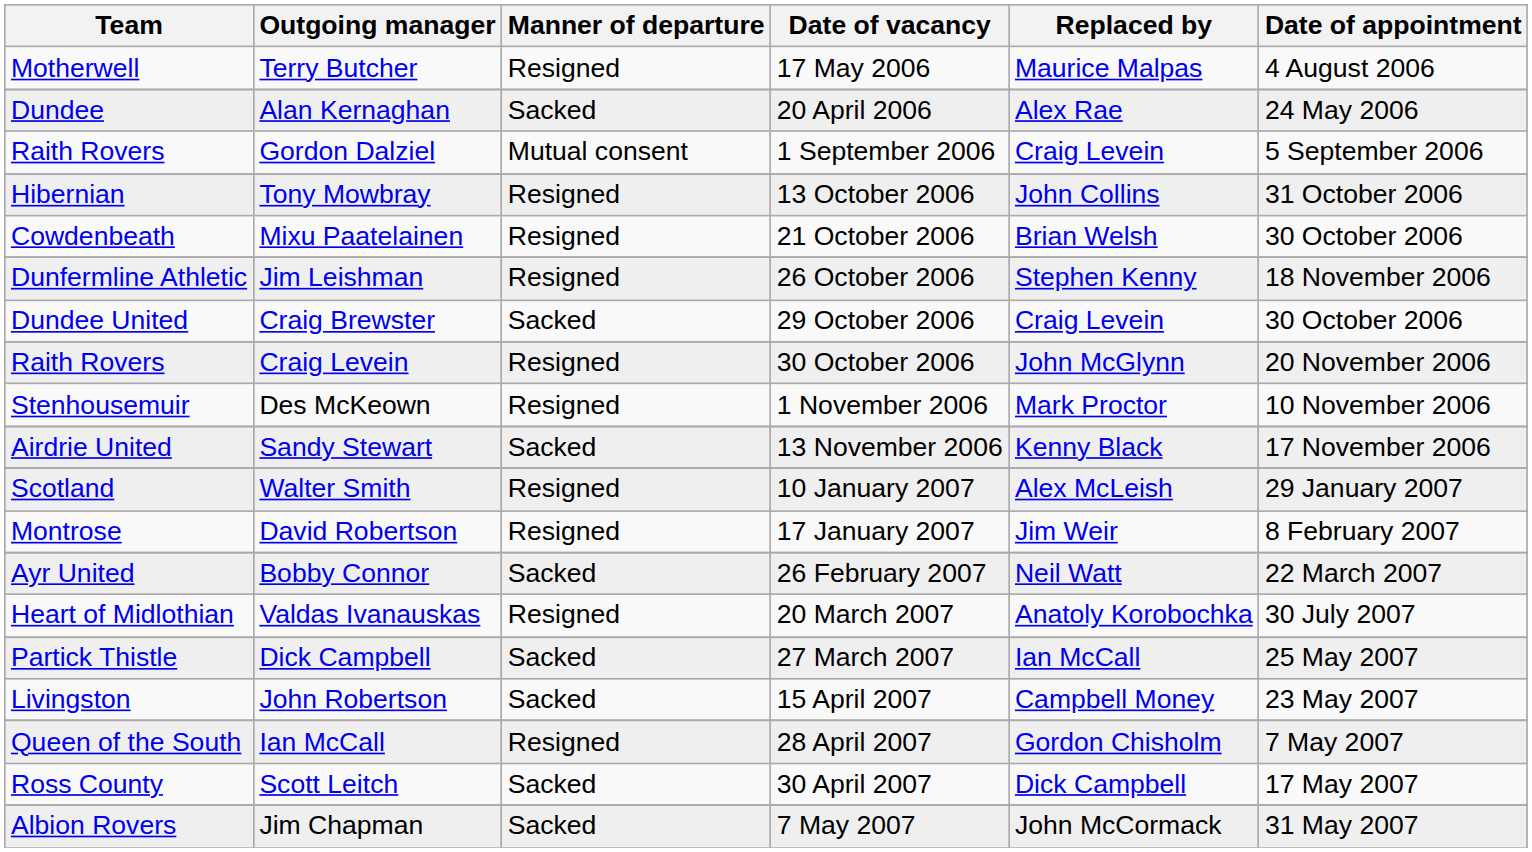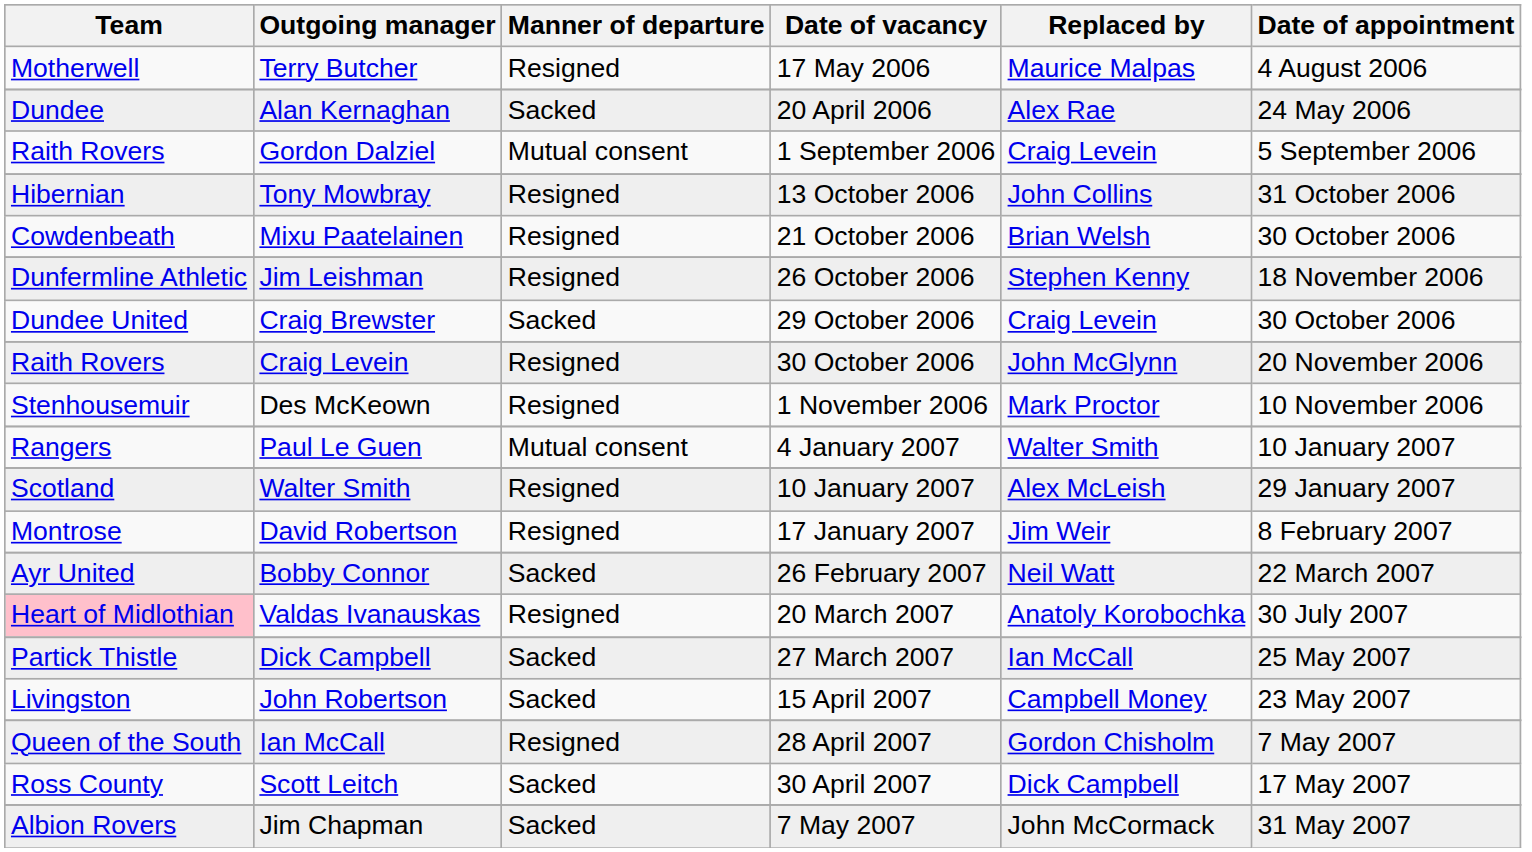 <table class="wikitable">
 <tr>
 <th>Team</th>
 <th>Outgoing manager</th>
 <th>Manner of departure</th>
 <th>Date of vacancy</th>
 <th>Replaced by</th>
 <th>Date of appointment</th>
 </tr>
 <tr>
 <td><a href='#'>Motherwell</a></td>
 <td> <a href='#'>Terry Butcher</a></td>
 <td>Resigned</td>
 <td>17 May 2006</td>
 <td> <a href='#'>Maurice Malpas</a></td>
 <td>4 August 2006</td>
 </tr>
 <tr>
 </tr>
 <tr bgcolor="#EFEFEF">
 <td><a href='#'>Dundee</a></td>
 <td> <a href='#'>Alan Kernaghan</a></td>
 <td>Sacked</td>
 <td>20 April 2006</td>
 <td> <a href='#'>Alex Rae</a></td>
 <td>24 May 2006</td>
 </tr>
 <tr>
 <td><a href='#'>Raith Rovers</a></td>
 <td> <a href='#'>Gordon Dalziel</a></td>
 <td>Mutual consent</td>
 <td>1 September 2006</td>
 <td> <a href='#'>Craig Levein</a></td>
 <td>5 September 2006</td>
 </tr>
 <tr>
 </tr>
 <tr bgcolor="#EFEFEF">
 <td><a href='#'>Hibernian</a></td>
 <td> <a href='#'>Tony Mowbray</a></td>
 <td>Resigned</td>
 <td>13 October 2006</td>
 <td> <a href='#'>John Collins</a></td>
 <td>31 October 2006</td>
 </tr>
 <tr>
 <td><a href='#'>Cowdenbeath</a></td>
 <td> <a href='#'>Mixu Paatelainen</a></td>
 <td>Resigned</td>
 <td>21 October 2006</td>
 <td> <a href='#'>Brian Welsh</a></td>
 <td>30 October 2006</td>
 </tr>
 <tr>
 </tr>
 <tr bgcolor="#EFEFEF">
 <td><a href='#'>Dunfermline Athletic</a></td>
 <td> <a href='#'>Jim Leishman</a></td>
 <td>Resigned</td>
 <td>26 October 2006</td>
 <td> <a href='#'>Stephen Kenny</a></td>
 <td>18 November 2006</td>
 </tr>
 <tr>
 <td><a href='#'>Dundee United</a></td>
 <td> <a href='#'>Craig Brewster</a></td>
 <td>Sacked</td>
 <td>29 October 2006</td>
 <td> <a href='#'>Craig Levein</a></td>
 <td>30 October 2006</td>
 </tr>
 <tr>
 </tr>
 <tr bgcolor="#EFEFEF">
 <td><a href='#'>Raith Rovers</a></td>
 <td> <a href='#'>Craig Levein</a></td>
 <td>Resigned</td>
 <td>30 October 2006</td>
 <td> <a href='#'>John McGlynn</a></td>
 <td>20 November 2006</td>
 </tr>
 <tr>
 <td><a href='#'>Stenhousemuir</a></td>
 <td> Des McKeown</td>
 <td>Resigned</td>
 <td>1 November 2006</td>
 <td> <a href='#'>Mark Proctor</a></td>
 <td>10 November 2006</td>
 </tr>
 <tr>
 </tr>
-<tr bgcolor="#EFEFEF">
-<td><a href='#'>Airdrie United</a></td>
-<td> <a href='#'>Sandy Stewart</a></td>
-<td>Sacked</td>
-<td>13 November 2006</td>
-<td> <a href='#'>Kenny Black</a></td>
-<td>17 November 2006</td>
+<tr>
+<td><a href='#'>Rangers</a></td>
+<td> <a href='#'>Paul Le Guen</a></td>
+<td>Mutual consent</td>
+<td>4 January 2007</td>
+<td> <a href='#'>Walter Smith</a></td>
+<td>10 January 2007</td>
 </tr>
 <tr>
 </tr>
 <tr bgcolor="#EFEFEF">
 <td><a href='#'>Scotland</a></td>
 <td> <a href='#'>Walter Smith</a></td>
 <td>Resigned</td>
 <td>10 January 2007</td>
 <td> <a href='#'>Alex McLeish</a></td>
 <td>29 January 2007</td>
 </tr>
 <tr>
 <td><a href='#'>Montrose</a></td>
 <td> <a href='#'>David Robertson</a></td>
 <td>Resigned</td>
 <td>17 January 2007</td>
 <td> <a href='#'>Jim Weir</a></td>
 <td>8 February 2007</td>
 </tr>
 <tr>
 </tr>
 <tr bgcolor="#EFEFEF">
 <td><a href='#'>Ayr United</a></td>
 <td> <a href='#'>Bobby Connor</a></td>
 <td>Sacked</td>
 <td>26 February 2007</td>
 <td> <a href='#'>Neil Watt</a></td>
 <td>22 March 2007</td>
 </tr>
 <tr>
-<td><a href='#'>Heart of Midlothian</a></td>
+<td style="background: pink;"><a href='#'>Heart of Midlothian</a></td>
 <td> <a href='#'>Valdas Ivanauskas</a></td>
 <td>Resigned</td>
 <td>20 March 2007</td>
 <td> <a href='#'>Anatoly Korobochka</a></td>
 <td>30 July 2007</td>
 </tr>
 <tr>
 </tr>
 <tr bgcolor="#EFEFEF">
 <td><a href='#'>Partick Thistle</a></td>
 <td> <a href='#'>Dick Campbell</a></td>
 <td>Sacked</td>
 <td>27 March 2007</td>
 <td> <a href='#'>Ian McCall</a></td>
 <td>25 May 2007</td>
 </tr>
 <tr>
 <td><a href='#'>Livingston</a></td>
 <td> <a href='#'>John Robertson</a></td>
 <td>Sacked</td>
 <td>15 April 2007</td>
 <td> <a href='#'>Campbell Money</a></td>
 <td>23 May 2007</td>
 </tr>
 <tr>
 </tr>
 <tr bgcolor="#EFEFEF">
 <td><a href='#'>Queen of the South</a></td>
 <td> <a href='#'>Ian McCall</a></td>
 <td>Resigned</td>
 <td>28 April 2007</td>
 <td> <a href='#'>Gordon Chisholm</a></td>
 <td>7 May 2007</td>
 </tr>
 <tr>
 <td><a href='#'>Ross County</a></td>
 <td> <a href='#'>Scott Leitch</a></td>
 <td>Sacked</td>
 <td>30 April 2007</td>
 <td> <a href='#'>Dick Campbell</a></td>
 <td>17 May 2007</td>
 </tr>
 <tr>
 </tr>
 <tr bgcolor="#EFEFEF">
 <td><a href='#'>Albion Rovers</a></td>
 <td> Jim Chapman</td>
 <td>Sacked</td>
 <td>7 May 2007</td>
 <td> John McCormack</td>
 <td>31 May 2007</td>
 </tr>
 </table>
